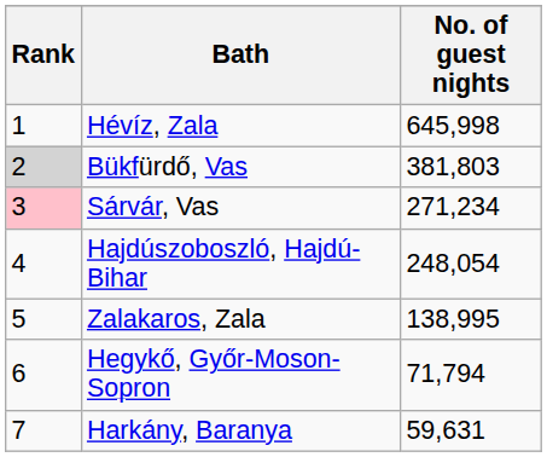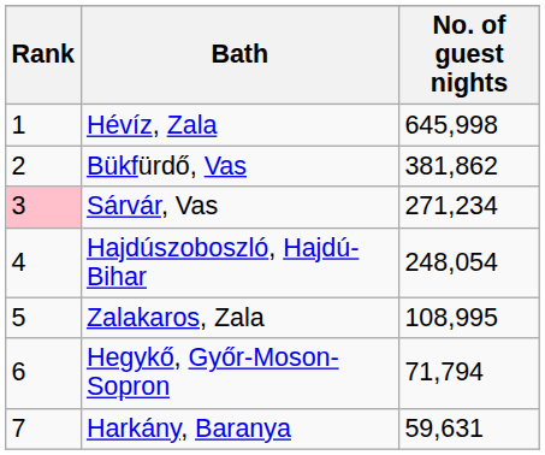 <table class="wikitable">
 <tr>
 </tr>
 <tr style="color:black;">
 <th style="width:5px">Rank</th>
 <th style="width:190px;">Bath</th>
 <th style="width:80px;">No. of guest nights</th>
 </tr>
 <tr>
 <td>1</td>
 <td><a href='#'>Hévíz</a>, <a href='#'>Zala</a></td>
 <td>645,998</td>
 </tr>
 <tr>
-<td style="background: lightgrey;">2</td>
+<td>2</td>
 <td><a href='#'>Bükf</a>ürdő, <a href='#'>Vas</a></td>
-<td>381,803</td>
+<td>381,862</td>
 </tr>
 <tr>
 <td style="background: pink;">3</td>
 <td><a href='#'>Sárvár</a>, Vas</td>
 <td>271,234</td>
 </tr>
 <tr>
 <td>4</td>
 <td><a href='#'>Hajdúszoboszló</a>, <a href='#'>Hajdú-Bihar</a></td>
 <td>248,054</td>
 </tr>
 <tr>
 <td>5</td>
 <td><a href='#'>Zalakaros</a>, Zala</td>
-<td>138,995</td>
+<td>108,995</td>
 </tr>
 <tr>
 <td>6</td>
 <td><a href='#'>Hegykő</a>, <a href='#'>Győr-Moson-Sopron</a></td>
 <td>71,794</td>
 </tr>
 <tr>
 <td>7</td>
 <td><a href='#'>Harkány</a>, <a href='#'>Baranya</a></td>
 <td>59,631</td>
 </tr>
 </table>
